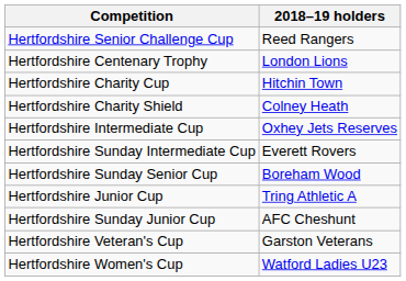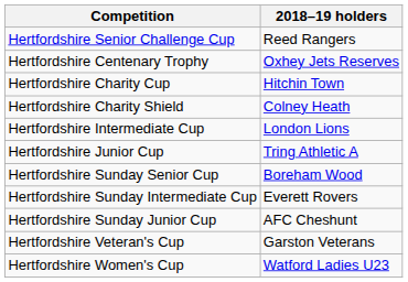 <table class="wikitable">
 <tr>
 <th>Competition</th>
 <th>2018–19 holders</th>
 </tr>
 <tr>
 <td><a href='#'>Hertfordshire Senior Challenge Cup</a></td>
 <td>Reed Rangers</td>
 </tr>
 <tr>
 <td>Hertfordshire Centenary Trophy</td>
-<td><a href='#'>London Lions</a></td>
+<td><a href='#'>Oxhey Jets Reserves</a></td>
 </tr>
 <tr>
 <td>Hertfordshire Charity Cup</td>
 <td><a href='#'>Hitchin Town</a></td>
 </tr>
 <tr>
 <td>Hertfordshire Charity Shield</td>
 <td><a href='#'>Colney Heath</a></td>
 </tr>
 <tr>
 <td>Hertfordshire Intermediate Cup</td>
-<td><a href='#'>Oxhey Jets Reserves</a></td>
+<td><a href='#'>London Lions</a></td>
 </tr>
 <tr>
-<td>Hertfordshire Sunday Intermediate Cup</td>
-<td>Everett Rovers</td>
+<td>Hertfordshire Junior Cup</td>
+<td><a href='#'>Tring Athletic A</a></td>
 </tr>
 <tr>
 <td>Hertfordshire Sunday Senior Cup</td>
 <td><a href='#'>Boreham Wood</a></td>
 </tr>
 <tr>
-<td>Hertfordshire Junior Cup</td>
-<td><a href='#'>Tring Athletic A</a></td>
+<td>Hertfordshire Sunday Intermediate Cup</td>
+<td>Everett Rovers</td>
 </tr>
 <tr>
 <td>Hertfordshire Sunday Junior Cup</td>
 <td>AFC Cheshunt</td>
 </tr>
 <tr>
 <td>Hertfordshire Veteran's Cup</td>
 <td>Garston Veterans</td>
 </tr>
 <tr>
 <td>Hertfordshire Women's Cup</td>
 <td><a href='#'>Watford Ladies U23</a></td>
 </tr>
 </table>
